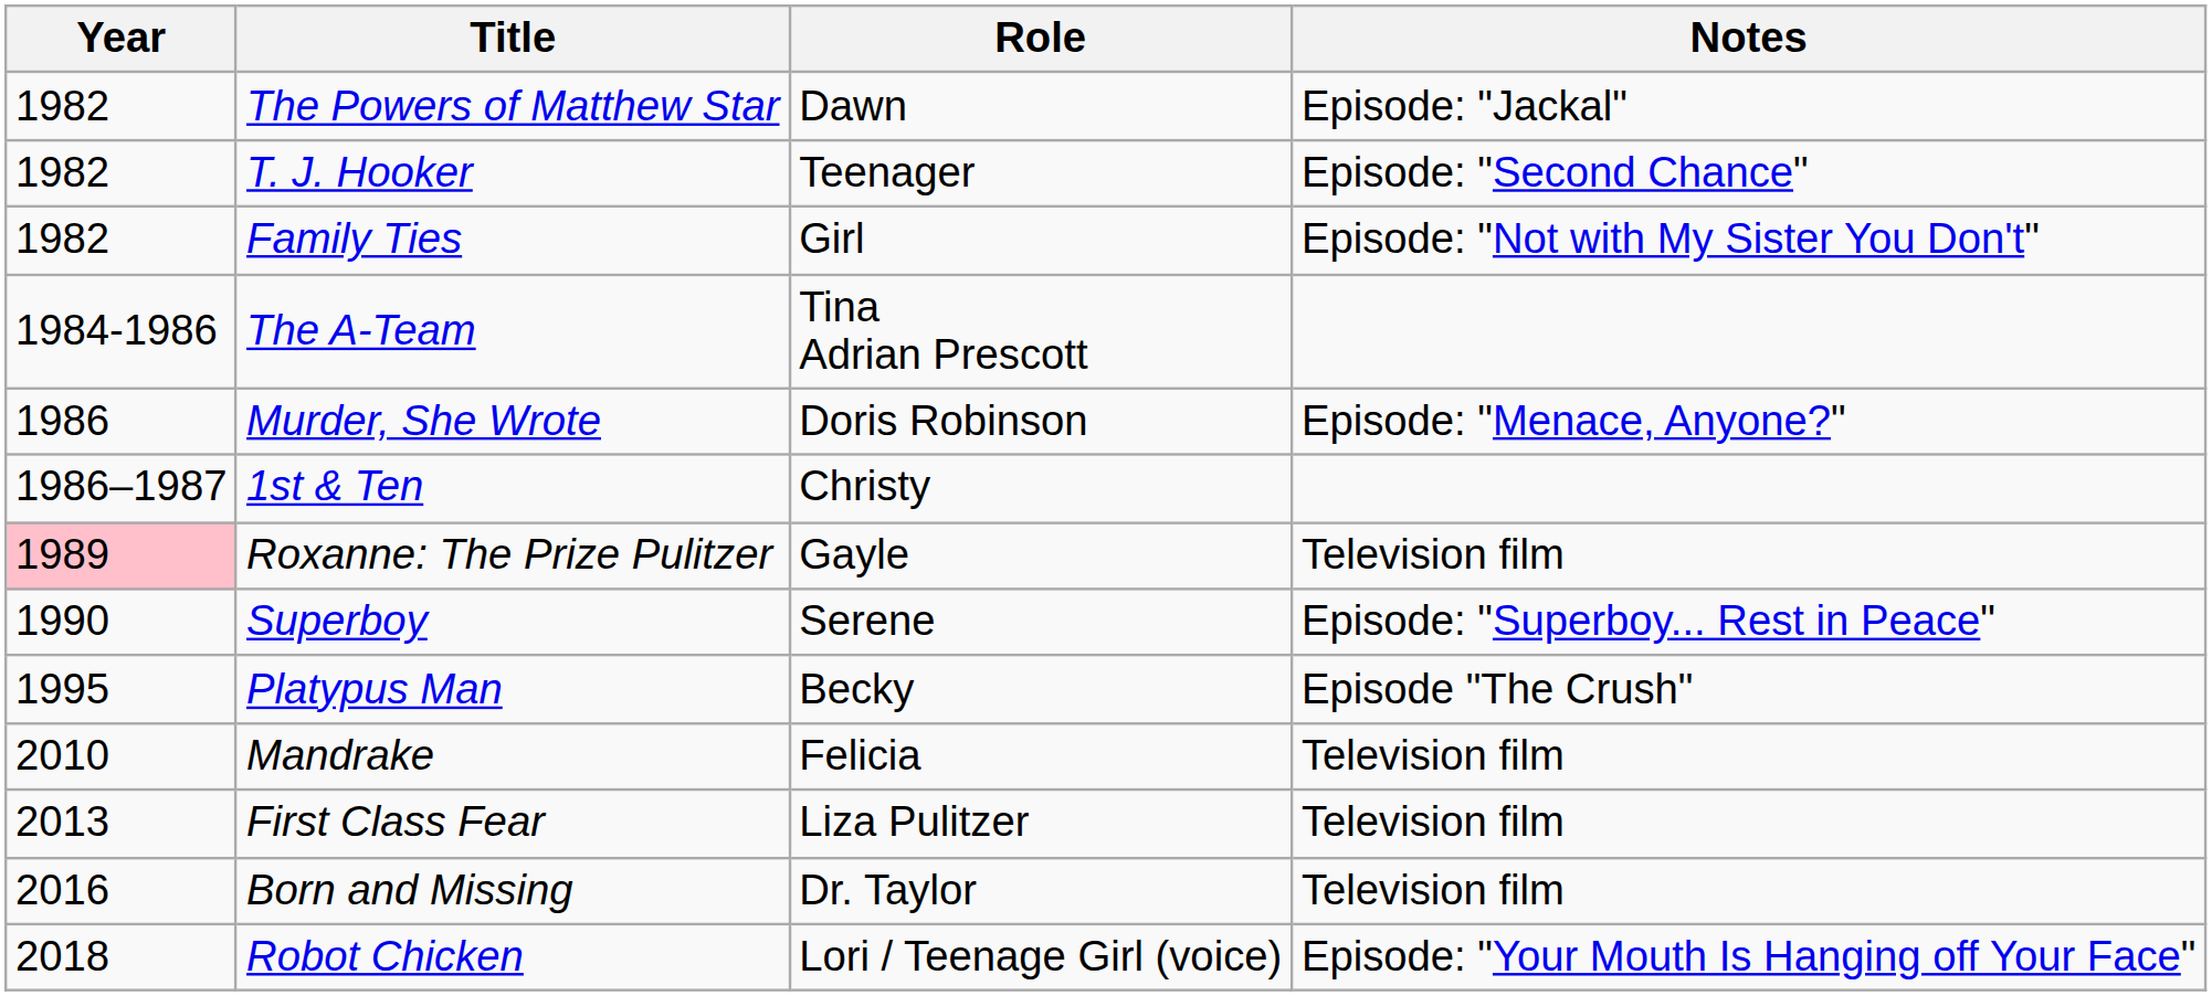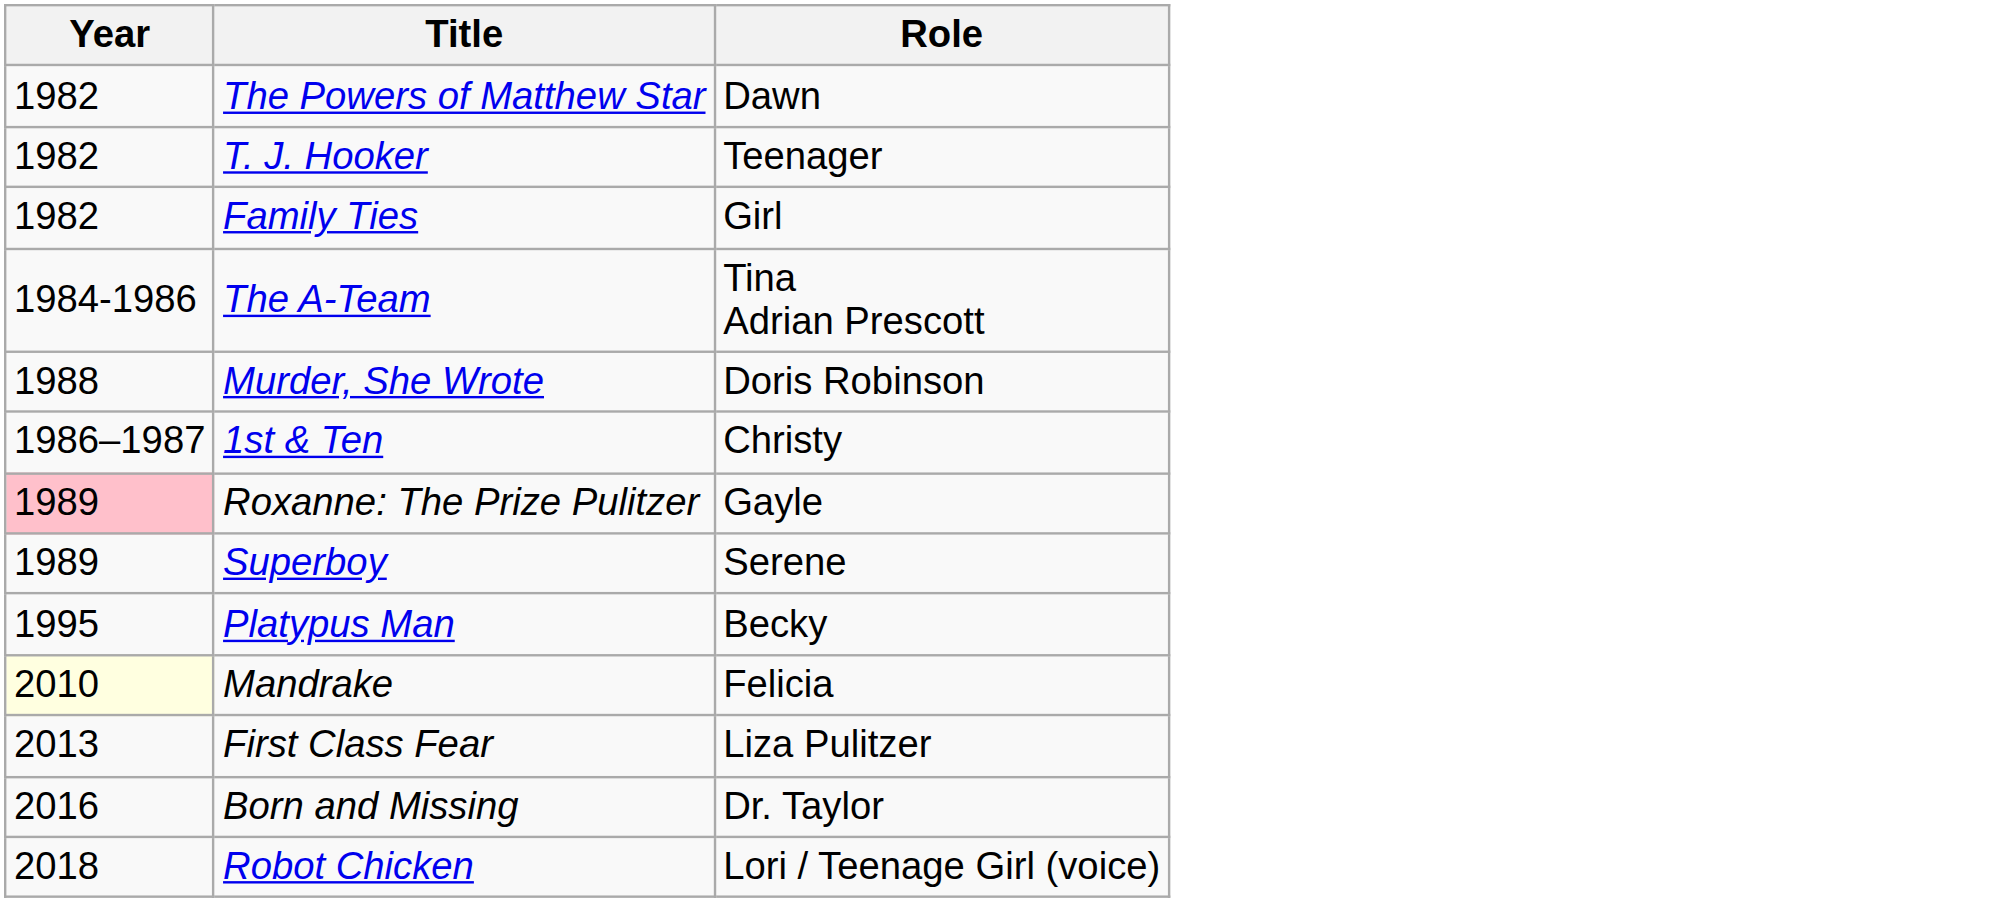 <table class="wikitable sortable">
 <tr>
 <th scope="col">Year</th>
 <th scope="col">Title</th>
 <th scope="col">Role</th>
-<th scope="col" class="unsortable">Notes</th>
 </tr>
 <tr>
 <td>1982</td>
 <td><em><a href='#'>The Powers of Matthew Star</a></em></td>
 <td>Dawn</td>
-<td>Episode: "Jackal"</td>
 </tr>
 <tr>
 <td>1982</td>
 <td><em><a href='#'>T. J. Hooker</a></em></td>
 <td>Teenager</td>
-<td>Episode: "<a href='#'>Second Chance</a>"</td>
 </tr>
 <tr>
 <td>1982</td>
 <td><em><a href='#'>Family Ties</a></em></td>
 <td>Girl</td>
-<td>Episode: "<a href='#'>Not with My Sister You Don't</a>"</td>
 </tr>
 <tr>
 <td>1984-1986</td>
 <td><em><a href='#'>The A-Team</a></em></td>
 <td>Tina<br>Adrian Prescott</td>
-<td></td>
 </tr>
 <tr>
-<td>1986</td>
+<td>1988</td>
 <td><em><a href='#'>Murder, She Wrote</a></em></td>
 <td>Doris Robinson</td>
-<td>Episode: "<a href='#'>Menace, Anyone?</a>"</td>
 </tr>
 <tr>
 <td>1986–1987</td>
 <td><em><a href='#'>1st & Ten</a></em></td>
 <td>Christy</td>
-<td></td>
 </tr>
 <tr>
 <td style="background: pink;">1989</td>
 <td><em>Roxanne: The Prize Pulitzer</em></td>
 <td>Gayle</td>
-<td>Television film</td>
 </tr>
 <tr>
-<td>1990</td>
+<td>1989</td>
 <td><em><a href='#'>Superboy</a></em></td>
 <td>Serene</td>
-<td>Episode: "<a href='#'>Superboy... Rest in Peace</a>"</td>
 </tr>
 <tr>
 <td>1995</td>
 <td><em><a href='#'>Platypus Man</a></em></td>
 <td>Becky</td>
-<td>Episode "The Crush"</td>
 </tr>
 <tr>
-<td>2010</td>
+<td style="background: lightyellow;">2010</td>
 <td><em>Mandrake</em></td>
 <td>Felicia</td>
-<td>Television film</td>
 </tr>
 <tr>
 <td>2013</td>
 <td><em>First Class Fear</em></td>
 <td>Liza Pulitzer</td>
-<td>Television film</td>
 </tr>
 <tr>
 <td>2016</td>
 <td><em>Born and Missing</em></td>
 <td>Dr. Taylor</td>
-<td>Television film</td>
 </tr>
 <tr>
 <td>2018</td>
 <td><em><a href='#'>Robot Chicken</a></em></td>
 <td>Lori / Teenage Girl (voice)</td>
-<td>Episode: "<a href='#'>Your Mouth Is Hanging off Your Face</a>"</td>
 </tr>
 </table>
